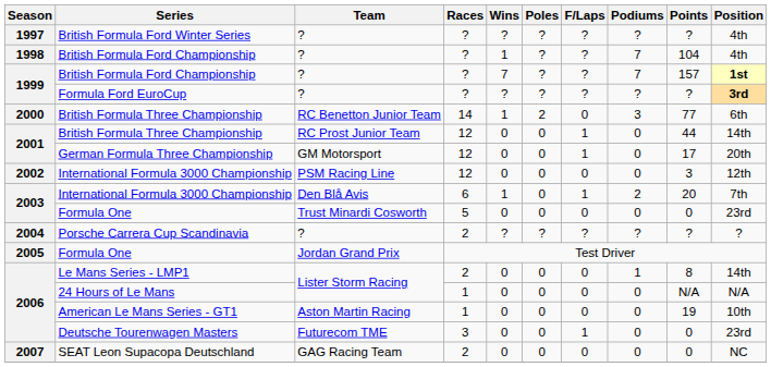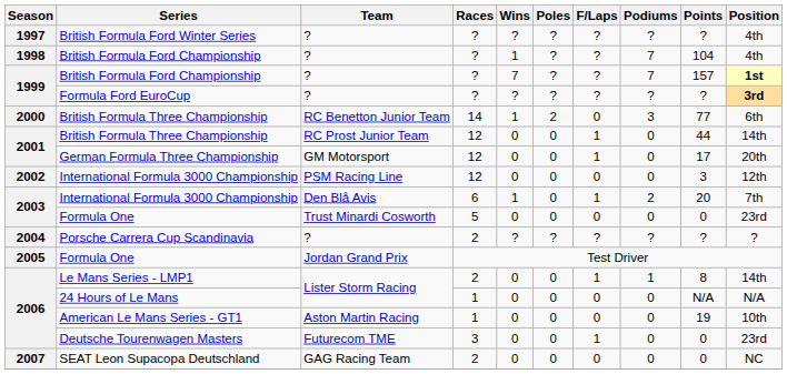 <table class="wikitable" style="font-size: 90%; text-align:center">
 <tr>
 <th>Season</th>
 <th>Series</th>
 <th>Team</th>
 <th>Races</th>
 <th>Wins</th>
 <th>Poles</th>
 <th>F/Laps</th>
 <th>Podiums</th>
 <th>Points</th>
 <th>Position</th>
 </tr>
 <tr>
 <th>1997</th>
 <td align=left nowrap><a href='#'>British Formula Ford Winter Series</a></td>
 <td align=left nowrap>?</td>
 <td>?</td>
 <td>?</td>
 <td>?</td>
 <td>?</td>
 <td>?</td>
 <td>?</td>
 <td>4th</td>
 </tr>
 <tr>
 <th>1998</th>
 <td align=left nowrap><a href='#'>British Formula Ford Championship</a></td>
 <td align=left nowrap>?</td>
 <td>?</td>
 <td>1</td>
 <td>?</td>
 <td>?</td>
 <td>7</td>
 <td>104</td>
 <td>4th</td>
 </tr>
 <tr>
 <th rowspan=2>1999</th>
 <td align=left nowrap><a href='#'>British Formula Ford Championship</a></td>
 <td align=left nowrap>?</td>
 <td>?</td>
 <td>7</td>
 <td>?</td>
 <td>?</td>
 <td>7</td>
 <td>157</td>
 <th style="background:#FFFFBF;">1st</th>
 </tr>
 <tr>
 <td align=left nowrap><a href='#'>Formula Ford EuroCup</a></td>
 <td align=left nowrap>?</td>
 <td>?</td>
 <td>?</td>
 <td>?</td>
 <td>?</td>
 <td>?</td>
 <td>?</td>
 <th style="background:#FFDF9F;">3rd</th>
 </tr>
 <tr>
 <th>2000</th>
 <td align=left nowrap><a href='#'>British Formula Three Championship</a></td>
 <td align=left nowrap><a href='#'>RC Benetton Junior Team</a></td>
 <td>14</td>
 <td>1</td>
 <td>2</td>
 <td>0</td>
 <td>3</td>
 <td>77</td>
 <td>6th</td>
 </tr>
 <tr>
 <th rowspan=2>2001</th>
 <td align=left nowrap><a href='#'>British Formula Three Championship</a></td>
 <td align=left nowrap><a href='#'>RC Prost Junior Team</a></td>
 <td>12</td>
 <td>0</td>
 <td>0</td>
 <td>1</td>
 <td>0</td>
 <td>44</td>
 <td>14th</td>
 </tr>
 <tr>
 <td align=left nowrap><a href='#'>German Formula Three Championship</a></td>
 <td align=left nowrap>GM Motorsport</td>
 <td>12</td>
 <td>0</td>
 <td>0</td>
 <td>1</td>
 <td>0</td>
 <td>17</td>
 <td>20th</td>
 </tr>
 <tr>
 <th>2002</th>
 <td align=left nowrap><a href='#'>International Formula 3000 Championship</a></td>
 <td align=left nowrap><a href='#'>PSM Racing Line</a></td>
 <td>12</td>
 <td>0</td>
 <td>0</td>
 <td>0</td>
 <td>0</td>
 <td>3</td>
 <td>12th</td>
 </tr>
 <tr>
 <th rowspan=2>2003</th>
 <td align=left nowrap><a href='#'>International Formula 3000 Championship</a></td>
 <td align=left nowrap><a href='#'>Den Blå Avis</a></td>
 <td>6</td>
 <td>1</td>
 <td>0</td>
 <td>1</td>
 <td>2</td>
 <td>20</td>
 <td>7th</td>
 </tr>
 <tr>
 <td align=left nowrap><a href='#'>Formula One</a></td>
 <td align=left nowrap><a href='#'>Trust Minardi Cosworth</a></td>
 <td>5</td>
 <td>0</td>
 <td>0</td>
 <td>0</td>
 <td>0</td>
 <td>0</td>
 <td>23rd</td>
 </tr>
 <tr>
 <th>2004</th>
 <td align=left nowrap><a href='#'>Porsche Carrera Cup Scandinavia</a></td>
 <td align=left nowrap>?</td>
 <td>2</td>
 <td>?</td>
 <td>?</td>
 <td>?</td>
 <td>?</td>
 <td>?</td>
 <td>?</td>
 </tr>
 <tr>
 <th>2005</th>
 <td align=left nowrap><a href='#'>Formula One</a></td>
 <td align=left nowrap><a href='#'>Jordan Grand Prix</a></td>
 <td colspan=7>Test Driver</td>
 </tr>
 <tr>
 <th rowspan=4>2006</th>
 <td align=left nowrap><a href='#'>Le Mans Series - LMP1</a></td>
 <td align=left nowrap rowspan=2><a href='#'>Lister Storm Racing</a></td>
 <td>2</td>
 <td>0</td>
 <td>0</td>
-<td>0</td>
+<td>1</td>
 <td>1</td>
 <td>8</td>
 <td>14th</td>
 </tr>
 <tr>
 <td align=left nowrap><a href='#'>24 Hours of Le Mans</a></td>
 <td>1</td>
 <td>0</td>
 <td>0</td>
 <td>0</td>
 <td>0</td>
 <td>N/A</td>
 <td>N/A</td>
 </tr>
 <tr>
 <td align=left nowrap><a href='#'>American Le Mans Series - GT1</a></td>
 <td align=left nowrap><a href='#'>Aston Martin Racing</a></td>
 <td>1</td>
 <td>0</td>
 <td>0</td>
 <td>0</td>
 <td>0</td>
 <td>19</td>
 <td>10th</td>
 </tr>
 <tr>
 <td align=left nowrap><a href='#'>Deutsche Tourenwagen Masters</a></td>
 <td align=left nowrap><a href='#'>Futurecom TME</a></td>
 <td>3</td>
 <td>0</td>
 <td>0</td>
 <td>1</td>
 <td>0</td>
 <td>0</td>
 <td>23rd</td>
 </tr>
 <tr>
 <th>2007</th>
 <td align=left nowrap>SEAT Leon Supacopa Deutschland</td>
 <td align=left nowrap>GAG Racing Team</td>
 <td>2</td>
 <td>0</td>
 <td>0</td>
 <td>0</td>
 <td>0</td>
 <td>0</td>
 <td>NC</td>
 </tr>
 <tr>
 </tr>
 </table>
